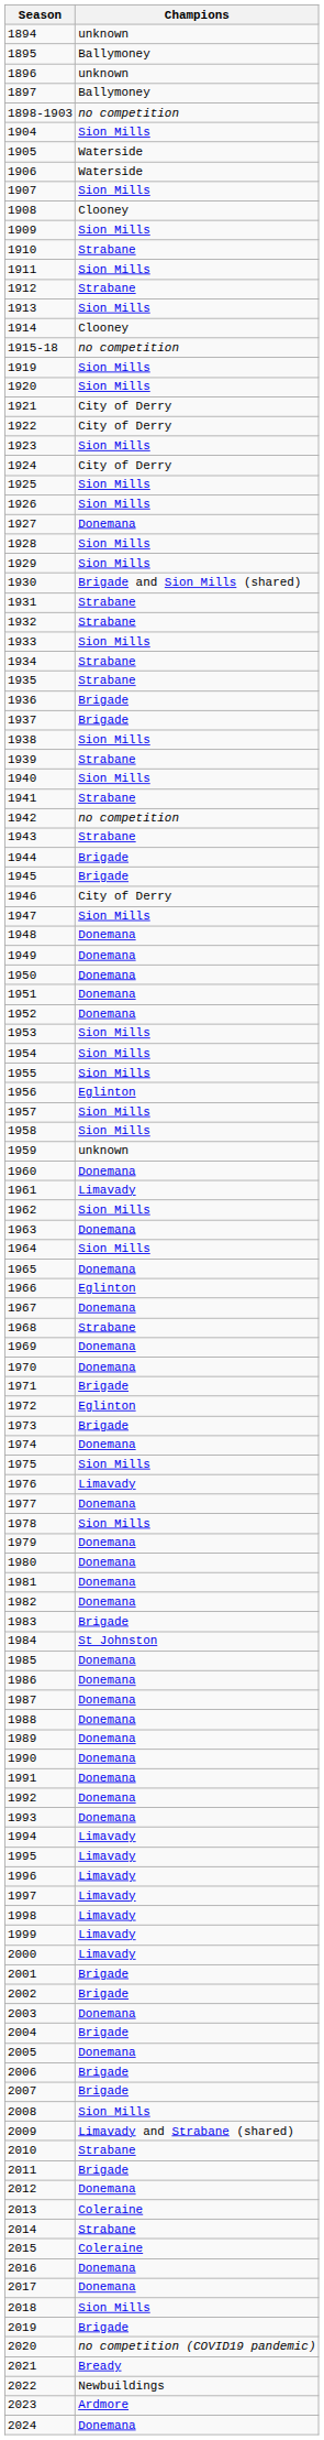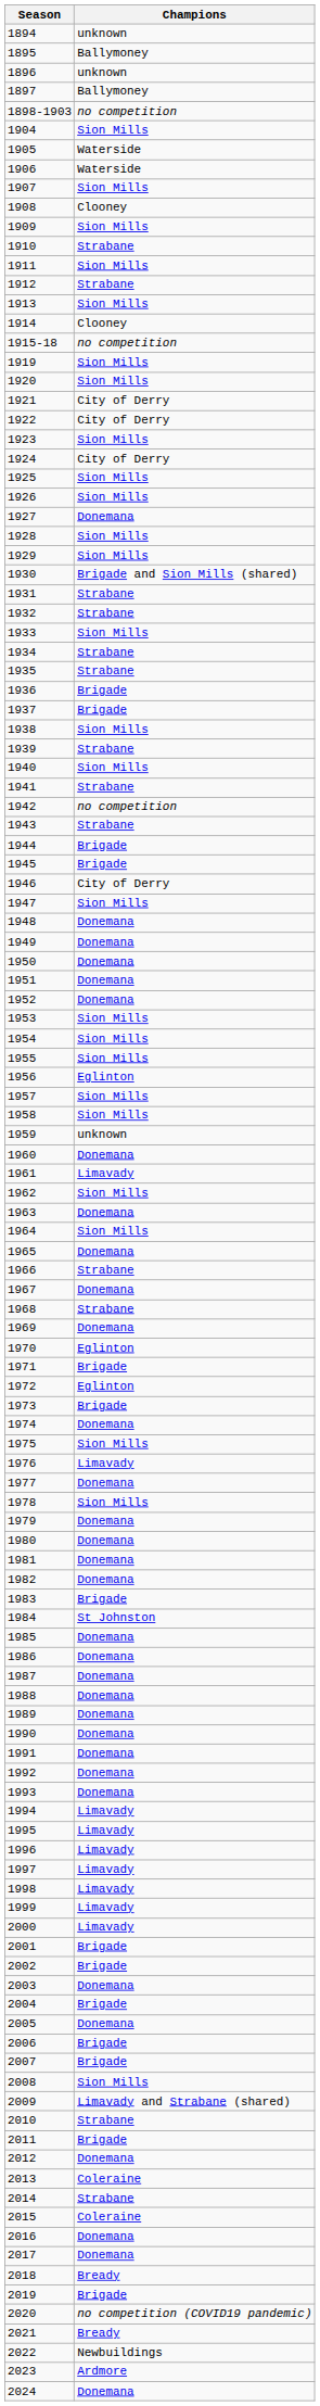 <table class="wikitable">
 <tr>
 <th>Season</th>
 <th>Champions</th>
 </tr>
 <tr>
 <td>1894</td>
 <td>unknown</td>
 </tr>
 <tr>
 <td>1895</td>
 <td>Ballymoney</td>
 </tr>
 <tr>
 <td>1896</td>
 <td>unknown</td>
 </tr>
 <tr>
 <td>1897</td>
 <td>Ballymoney</td>
 </tr>
 <tr>
 <td>1898-1903</td>
 <td><em>no competition</em></td>
 </tr>
 <tr>
 <td>1904</td>
 <td><a href='#'>Sion Mills</a></td>
 </tr>
 <tr>
 <td>1905</td>
 <td>Waterside</td>
 </tr>
 <tr>
 <td>1906</td>
 <td>Waterside</td>
 </tr>
 <tr>
 <td>1907</td>
 <td><a href='#'>Sion Mills</a></td>
 </tr>
 <tr>
 <td>1908</td>
 <td>Clooney</td>
 </tr>
 <tr>
 <td>1909</td>
 <td><a href='#'>Sion Mills</a></td>
 </tr>
 <tr>
 <td>1910</td>
 <td><a href='#'>Strabane</a></td>
 </tr>
 <tr>
 <td>1911</td>
 <td><a href='#'>Sion Mills</a></td>
 </tr>
 <tr>
 <td>1912</td>
 <td><a href='#'>Strabane</a></td>
 </tr>
 <tr>
 <td>1913</td>
 <td><a href='#'>Sion Mills</a></td>
 </tr>
 <tr>
 <td>1914</td>
 <td>Clooney</td>
 </tr>
 <tr>
 <td>1915-18</td>
 <td><em>no competition</em></td>
 </tr>
 <tr>
 <td>1919</td>
 <td><a href='#'>Sion Mills</a></td>
 </tr>
 <tr>
 <td>1920</td>
 <td><a href='#'>Sion Mills</a></td>
 </tr>
 <tr>
 <td>1921</td>
 <td>City of Derry</td>
 </tr>
 <tr>
 <td>1922</td>
 <td>City of Derry</td>
 </tr>
 <tr>
 <td>1923</td>
 <td><a href='#'>Sion Mills</a></td>
 </tr>
 <tr>
 <td>1924</td>
 <td>City of Derry</td>
 </tr>
 <tr>
 <td>1925</td>
 <td><a href='#'>Sion Mills</a></td>
 </tr>
 <tr>
 <td>1926</td>
 <td><a href='#'>Sion Mills</a></td>
 </tr>
 <tr>
 <td>1927</td>
 <td><a href='#'>Donemana</a></td>
 </tr>
 <tr>
 <td>1928</td>
 <td><a href='#'>Sion Mills</a></td>
 </tr>
 <tr>
 <td>1929</td>
 <td><a href='#'>Sion Mills</a></td>
 </tr>
 <tr>
 <td>1930</td>
 <td><a href='#'>Brigade</a> and <a href='#'>Sion Mills</a> (shared)</td>
 </tr>
 <tr>
 <td>1931</td>
 <td><a href='#'>Strabane</a></td>
 </tr>
 <tr>
 <td>1932</td>
 <td><a href='#'>Strabane</a></td>
 </tr>
 <tr>
 <td>1933</td>
 <td><a href='#'>Sion Mills</a></td>
 </tr>
 <tr>
 <td>1934</td>
 <td><a href='#'>Strabane</a></td>
 </tr>
 <tr>
 <td>1935</td>
 <td><a href='#'>Strabane</a></td>
 </tr>
 <tr>
 <td>1936</td>
 <td><a href='#'>Brigade</a></td>
 </tr>
 <tr>
 <td>1937</td>
 <td><a href='#'>Brigade</a></td>
 </tr>
 <tr>
 <td>1938</td>
 <td><a href='#'>Sion Mills</a></td>
 </tr>
 <tr>
 <td>1939</td>
 <td><a href='#'>Strabane</a></td>
 </tr>
 <tr>
 <td>1940</td>
 <td><a href='#'>Sion Mills</a></td>
 </tr>
 <tr>
 <td>1941</td>
 <td><a href='#'>Strabane</a></td>
 </tr>
 <tr>
 <td>1942</td>
 <td><em>no competition</em></td>
 </tr>
 <tr>
 <td>1943</td>
 <td><a href='#'>Strabane</a></td>
 </tr>
 <tr>
 <td>1944</td>
 <td><a href='#'>Brigade</a></td>
 </tr>
 <tr>
 <td>1945</td>
 <td><a href='#'>Brigade</a></td>
 </tr>
 <tr>
 <td>1946</td>
 <td>City of Derry</td>
 </tr>
 <tr>
 <td>1947</td>
 <td><a href='#'>Sion Mills</a></td>
 </tr>
 <tr>
 <td>1948</td>
 <td><a href='#'>Donemana</a></td>
 </tr>
 <tr>
 <td>1949</td>
 <td><a href='#'>Donemana</a></td>
 </tr>
 <tr>
 <td>1950</td>
 <td><a href='#'>Donemana</a></td>
 </tr>
 <tr>
 <td>1951</td>
 <td><a href='#'>Donemana</a></td>
 </tr>
 <tr>
 <td>1952</td>
 <td><a href='#'>Donemana</a></td>
 </tr>
 <tr>
 <td>1953</td>
 <td><a href='#'>Sion Mills</a></td>
 </tr>
 <tr>
 <td>1954</td>
 <td><a href='#'>Sion Mills</a></td>
 </tr>
 <tr>
 <td>1955</td>
 <td><a href='#'>Sion Mills</a></td>
 </tr>
 <tr>
 <td>1956</td>
 <td><a href='#'>Eglinton</a></td>
 </tr>
 <tr>
 <td>1957</td>
 <td><a href='#'>Sion Mills</a></td>
 </tr>
 <tr>
 <td>1958</td>
 <td><a href='#'>Sion Mills</a></td>
 </tr>
 <tr>
 <td>1959</td>
 <td>unknown</td>
 </tr>
 <tr>
 <td>1960</td>
 <td><a href='#'>Donemana</a></td>
 </tr>
 <tr>
 <td>1961</td>
 <td><a href='#'>Limavady</a></td>
 </tr>
 <tr>
 <td>1962</td>
 <td><a href='#'>Sion Mills</a></td>
 </tr>
 <tr>
 <td>1963</td>
 <td><a href='#'>Donemana</a></td>
 </tr>
 <tr>
 <td>1964</td>
 <td><a href='#'>Sion Mills</a></td>
 </tr>
 <tr>
 <td>1965</td>
 <td><a href='#'>Donemana</a></td>
 </tr>
 <tr>
 <td>1966</td>
-<td><a href='#'>Eglinton</a></td>
+<td><a href='#'>Strabane</a></td>
 </tr>
 <tr>
 <td>1967</td>
 <td><a href='#'>Donemana</a></td>
 </tr>
 <tr>
 <td>1968</td>
 <td><a href='#'>Strabane</a></td>
 </tr>
 <tr>
 <td>1969</td>
 <td><a href='#'>Donemana</a></td>
 </tr>
 <tr>
 <td>1970</td>
-<td><a href='#'>Donemana</a></td>
+<td><a href='#'>Eglinton</a></td>
 </tr>
 <tr>
 <td>1971</td>
 <td><a href='#'>Brigade</a></td>
 </tr>
 <tr>
 <td>1972</td>
 <td><a href='#'>Eglinton</a></td>
 </tr>
 <tr>
 <td>1973</td>
 <td><a href='#'>Brigade</a></td>
 </tr>
 <tr>
 <td>1974</td>
 <td><a href='#'>Donemana</a></td>
 </tr>
 <tr>
 <td>1975</td>
 <td><a href='#'>Sion Mills</a></td>
 </tr>
 <tr>
 <td>1976</td>
 <td><a href='#'>Limavady</a></td>
 </tr>
 <tr>
 <td>1977</td>
 <td><a href='#'>Donemana</a></td>
 </tr>
 <tr>
 <td>1978</td>
 <td><a href='#'>Sion Mills</a></td>
 </tr>
 <tr>
 <td>1979</td>
 <td><a href='#'>Donemana</a></td>
 </tr>
 <tr>
 <td>1980</td>
 <td><a href='#'>Donemana</a></td>
 </tr>
 <tr>
 <td>1981</td>
 <td><a href='#'>Donemana</a></td>
 </tr>
 <tr>
 <td>1982</td>
 <td><a href='#'>Donemana</a></td>
 </tr>
 <tr>
 <td>1983</td>
 <td><a href='#'>Brigade</a></td>
 </tr>
 <tr>
 <td>1984</td>
 <td><a href='#'>St Johnston</a></td>
 </tr>
 <tr>
 <td>1985</td>
 <td><a href='#'>Donemana</a></td>
 </tr>
 <tr>
 <td>1986</td>
 <td><a href='#'>Donemana</a></td>
 </tr>
 <tr>
 <td>1987</td>
 <td><a href='#'>Donemana</a></td>
 </tr>
 <tr>
 <td>1988</td>
 <td><a href='#'>Donemana</a></td>
 </tr>
 <tr>
 <td>1989</td>
 <td><a href='#'>Donemana</a></td>
 </tr>
 <tr>
 <td>1990</td>
 <td><a href='#'>Donemana</a></td>
 </tr>
 <tr>
 <td>1991</td>
 <td><a href='#'>Donemana</a></td>
 </tr>
 <tr>
 <td>1992</td>
 <td><a href='#'>Donemana</a></td>
 </tr>
 <tr>
 <td>1993</td>
 <td><a href='#'>Donemana</a></td>
 </tr>
 <tr>
 <td>1994</td>
 <td><a href='#'>Limavady</a></td>
 </tr>
 <tr>
 <td>1995</td>
 <td><a href='#'>Limavady</a></td>
 </tr>
 <tr>
 <td>1996</td>
 <td><a href='#'>Limavady</a></td>
 </tr>
 <tr>
 <td>1997</td>
 <td><a href='#'>Limavady</a></td>
 </tr>
 <tr>
 <td>1998</td>
 <td><a href='#'>Limavady</a></td>
 </tr>
 <tr>
 <td>1999</td>
 <td><a href='#'>Limavady</a></td>
 </tr>
 <tr>
 <td>2000</td>
 <td><a href='#'>Limavady</a></td>
 </tr>
 <tr>
 <td>2001</td>
 <td><a href='#'>Brigade</a></td>
 </tr>
 <tr>
 <td>2002</td>
 <td><a href='#'>Brigade</a></td>
 </tr>
 <tr>
 <td>2003</td>
 <td><a href='#'>Donemana</a></td>
 </tr>
 <tr>
 <td>2004</td>
 <td><a href='#'>Brigade</a></td>
 </tr>
 <tr>
 <td>2005</td>
 <td><a href='#'>Donemana</a></td>
 </tr>
 <tr>
 <td>2006</td>
 <td><a href='#'>Brigade</a></td>
 </tr>
 <tr>
 <td>2007</td>
 <td><a href='#'>Brigade</a></td>
 </tr>
 <tr>
 <td>2008</td>
 <td><a href='#'>Sion Mills</a></td>
 </tr>
 <tr>
 <td>2009</td>
 <td><a href='#'>Limavady</a> and <a href='#'>Strabane</a> (shared)</td>
 </tr>
 <tr>
 <td>2010</td>
 <td><a href='#'>Strabane</a></td>
 </tr>
 <tr>
 <td>2011</td>
 <td><a href='#'>Brigade</a></td>
 </tr>
 <tr>
 <td>2012</td>
 <td><a href='#'>Donemana</a></td>
 </tr>
 <tr>
 <td>2013</td>
 <td><a href='#'>Coleraine</a></td>
 </tr>
 <tr>
 <td>2014</td>
 <td><a href='#'>Strabane</a></td>
 </tr>
 <tr>
 <td>2015</td>
 <td><a href='#'>Coleraine</a></td>
 </tr>
 <tr>
 <td>2016</td>
 <td><a href='#'>Donemana</a></td>
 </tr>
 <tr>
 <td>2017</td>
 <td><a href='#'>Donemana</a></td>
 </tr>
 <tr>
 <td>2018</td>
-<td><a href='#'>Sion Mills</a></td>
+<td><a href='#'>Bready</a></td>
 </tr>
 <tr>
 <td>2019</td>
 <td><a href='#'>Brigade</a></td>
 </tr>
 <tr>
 <td>2020</td>
 <td><em>no competition (COVID19 pandemic)</em></td>
 </tr>
 <tr>
 <td>2021</td>
 <td><a href='#'>Bready</a></td>
 </tr>
 <tr>
 <td>2022</td>
 <td>Newbuildings</td>
 </tr>
 <tr>
 <td>2023</td>
 <td><a href='#'>Ardmore</a></td>
 </tr>
 <tr>
 <td>2024</td>
 <td><a href='#'>Donemana</a></td>
 </tr>
 </table>
